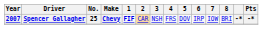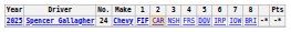 <table class="wikitable" style="text-align:center; font-size:75%">
 <tr>
 <th>Year</th>
 <th>Driver</th>
 <th>No.</th>
 <th>Make</th>
 <th>1</th>
 <th>2</th>
 <th>3</th>
 <th>4</th>
 <th>5</th>
 <th>6</th>
 <th>7</th>
 <th>8</th>
 <th></th>
 <th>Pts</th>
 </tr>
 <tr>
-<th><a href='#'>2007</a></th>
+<th><a href='#'>2025</a></th>
 <th><a href='#'>Spencer Gallagher</a></th>
-<th>25</th>
+<th>24</th>
 <th><a href='#'>Chevy</a></th>
 <td><strong><a href='#'>FIF</a></strong></td>
 <td style="background:#FFDF9F;"><a href='#'>CAR</a><br></td>
 <td><a href='#'>NSH</a></td>
 <td><a href='#'>FRS</a></td>
-<td><a href='#'>DOV</a></td>
+<td style="background: lavender;"><a href='#'>DOV</a></td>
 <td><a href='#'>IRP</a></td>
 <td><a href='#'>IOW</a></td>
 <td><a href='#'>BRI</a></td>
 <th>-*</th>
 <th>-*</th>
 </tr>
 <tr>
 </tr>
 </table>
